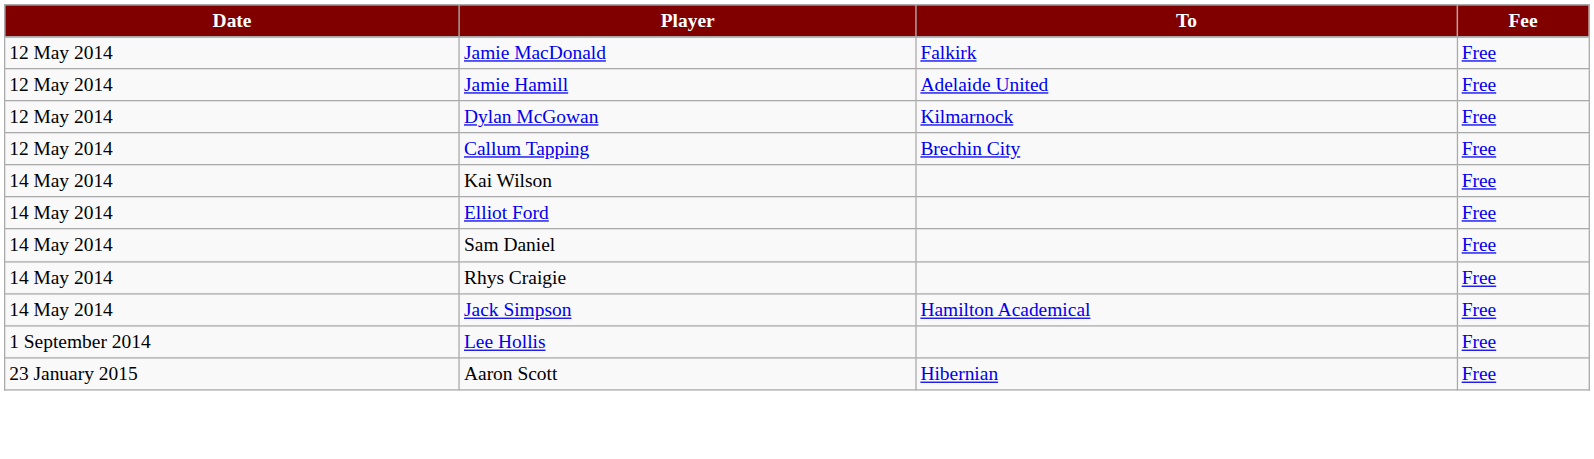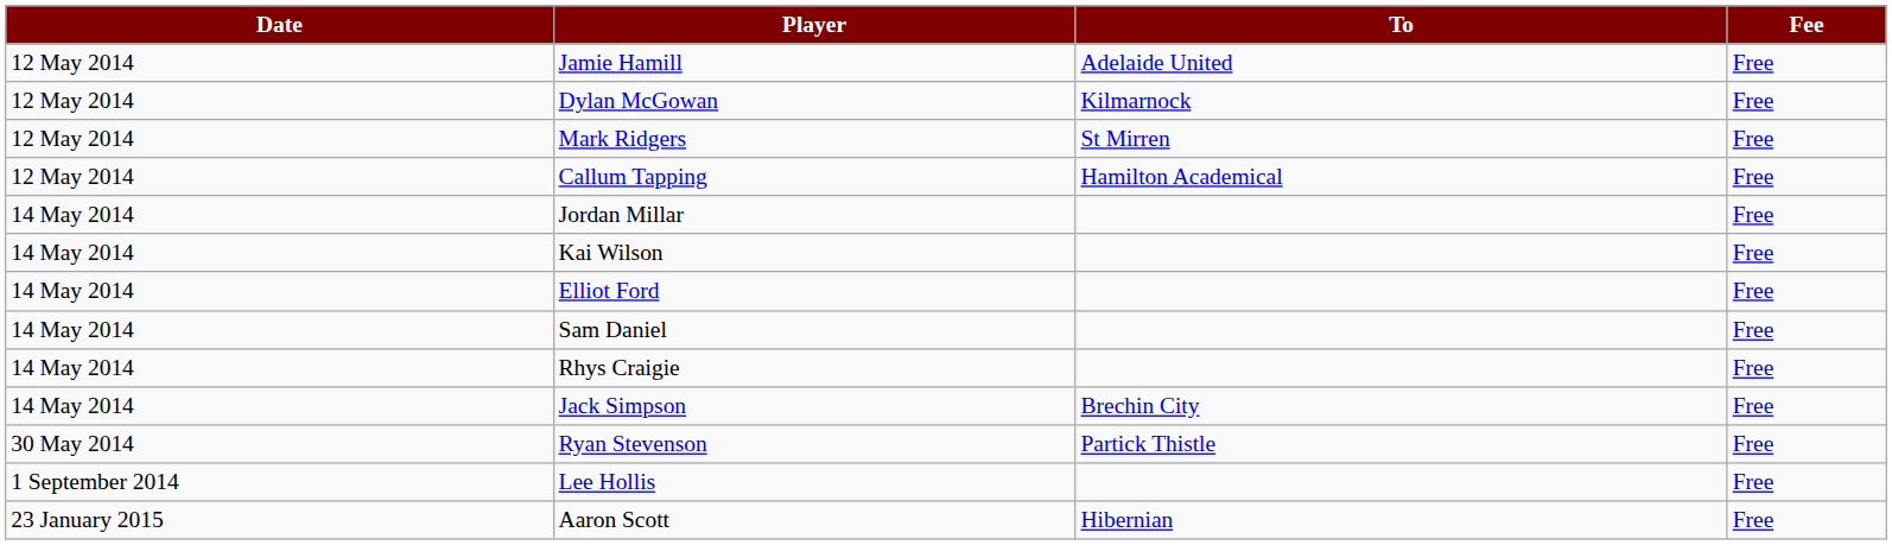 <table class="wikitable" style="text-align:center; font-size:95%;width:98%; text-align:left">
 <tr>
 <th style="background:maroon; color:white;" scope="col">Date</th>
 <th style="background:maroon; color:white;" scope="col">Player</th>
 <th style="background:maroon; color:white;" scope="col">To</th>
 <th style="background:maroon; color:white;" scope="col">Fee</th>
-</tr>
-<tr>
-<td>12 May 2014</td>
-<td> <a href='#'>Jamie MacDonald</a></td>
-<td> <a href='#'>Falkirk</a></td>
-<td><a href='#'>Free</a></td>
 </tr>
 <tr>
 <td>12 May 2014</td>
 <td> <a href='#'>Jamie Hamill</a></td>
 <td> <a href='#'>Adelaide United</a></td>
 <td><a href='#'>Free</a></td>
 </tr>
 <tr>
 <td>12 May 2014</td>
 <td> <a href='#'>Dylan McGowan</a></td>
 <td> <a href='#'>Kilmarnock</a></td>
 <td><a href='#'>Free</a></td>
 </tr>
 <tr>
 <td>12 May 2014</td>
+<td> <a href='#'>Mark Ridgers</a></td>
+<td> <a href='#'>St Mirren</a></td>
+<td><a href='#'>Free</a></td>
+</tr>
+<tr>
+<td>12 May 2014</td>
 <td> <a href='#'>Callum Tapping</a></td>
-<td> <a href='#'>Brechin City</a></td>
+<td> <a href='#'>Hamilton Academical</a></td>
+<td><a href='#'>Free</a></td>
+</tr>
+<tr>
+<td>14 May 2014</td>
+<td> Jordan Millar</td>
+<td></td>
 <td><a href='#'>Free</a></td>
 </tr>
 <tr>
 <td>14 May 2014</td>
 <td> Kai Wilson</td>
 <td></td>
 <td><a href='#'>Free</a></td>
 </tr>
 <tr>
 <td>14 May 2014</td>
 <td> <a href='#'>Elliot Ford</a></td>
 <td></td>
 <td><a href='#'>Free</a></td>
 </tr>
 <tr>
 <td>14 May 2014</td>
 <td> Sam Daniel</td>
 <td></td>
 <td><a href='#'>Free</a></td>
 </tr>
 <tr>
 <td>14 May 2014</td>
 <td> Rhys Craigie</td>
 <td></td>
 <td><a href='#'>Free</a></td>
 </tr>
 <tr>
 <td>14 May 2014</td>
 <td> <a href='#'>Jack Simpson</a></td>
-<td> <a href='#'>Hamilton Academical</a></td>
+<td> <a href='#'>Brechin City</a></td>
+<td><a href='#'>Free</a></td>
+</tr>
+<tr>
+<td>30 May 2014</td>
+<td> <a href='#'>Ryan Stevenson</a></td>
+<td> <a href='#'>Partick Thistle</a></td>
 <td><a href='#'>Free</a></td>
 </tr>
 <tr>
 <td>1 September 2014</td>
 <td> <a href='#'>Lee Hollis</a></td>
 <td></td>
 <td><a href='#'>Free</a></td>
 </tr>
 <tr>
 <td>23 January 2015</td>
 <td> Aaron Scott</td>
 <td> <a href='#'>Hibernian</a></td>
 <td><a href='#'>Free</a></td>
 </tr>
 </table>
